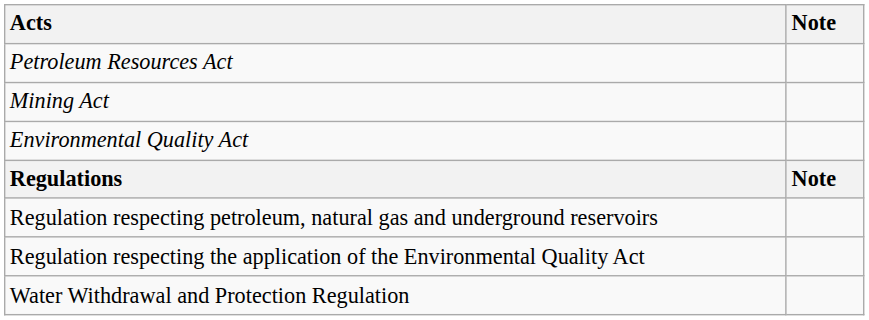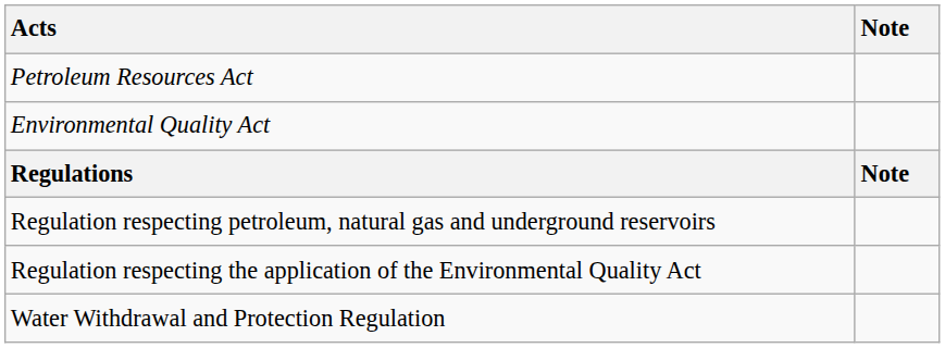 <table class="wikitable" style="width: 70%; height: 14em;">
 <tr>
 <th style="text-align:left;">Acts</th>
 <th style="text-align:left;">Note</th>
 </tr>
 <tr>
 <td><em>Petroleum Resources Act</em></td>
 <td style="width: 3em;"></td>
-</tr>
-<tr>
-<td><em>Mining Act</em></td>
-<td></td>
 </tr>
 <tr>
 <td><em>Environmental Quality Act</em></td>
 <td></td>
 </tr>
 <tr>
 <th style="text-align:left;">Regulations</th>
 <th style="text-align:left;">Note</th>
 </tr>
 <tr>
 <td>Regulation respecting petroleum, natural gas and underground reservoirs</td>
 <td></td>
 </tr>
 <tr>
 <td>Regulation respecting the application of the Environmental Quality Act</td>
 <td></td>
 </tr>
 <tr>
 <td>Water Withdrawal and Protection Regulation</td>
 <td></td>
 </tr>
 </table>
